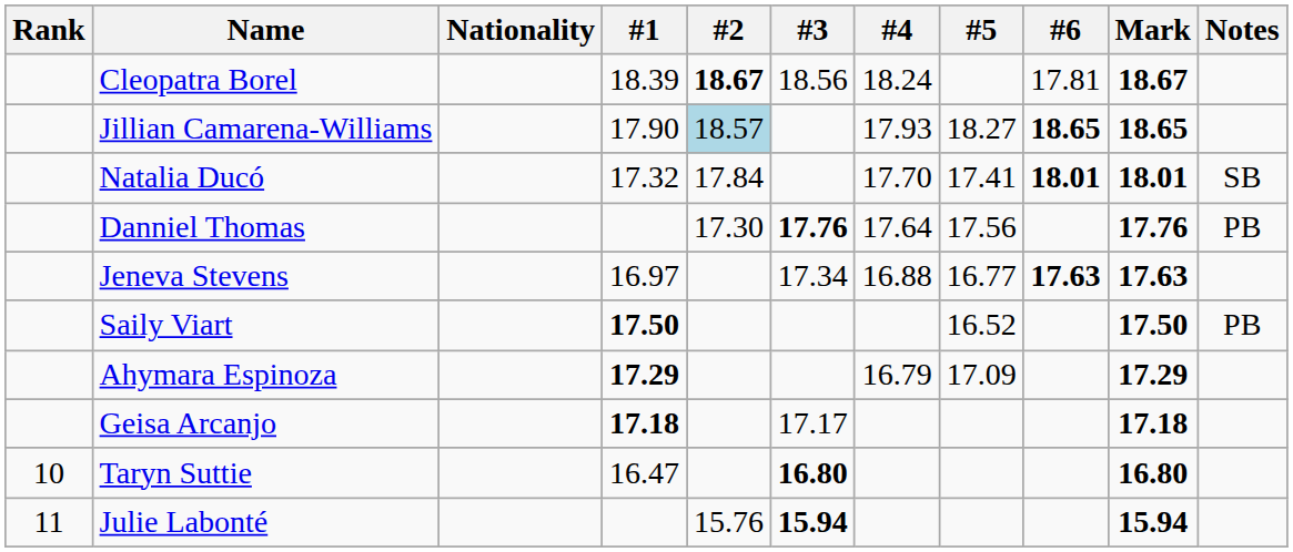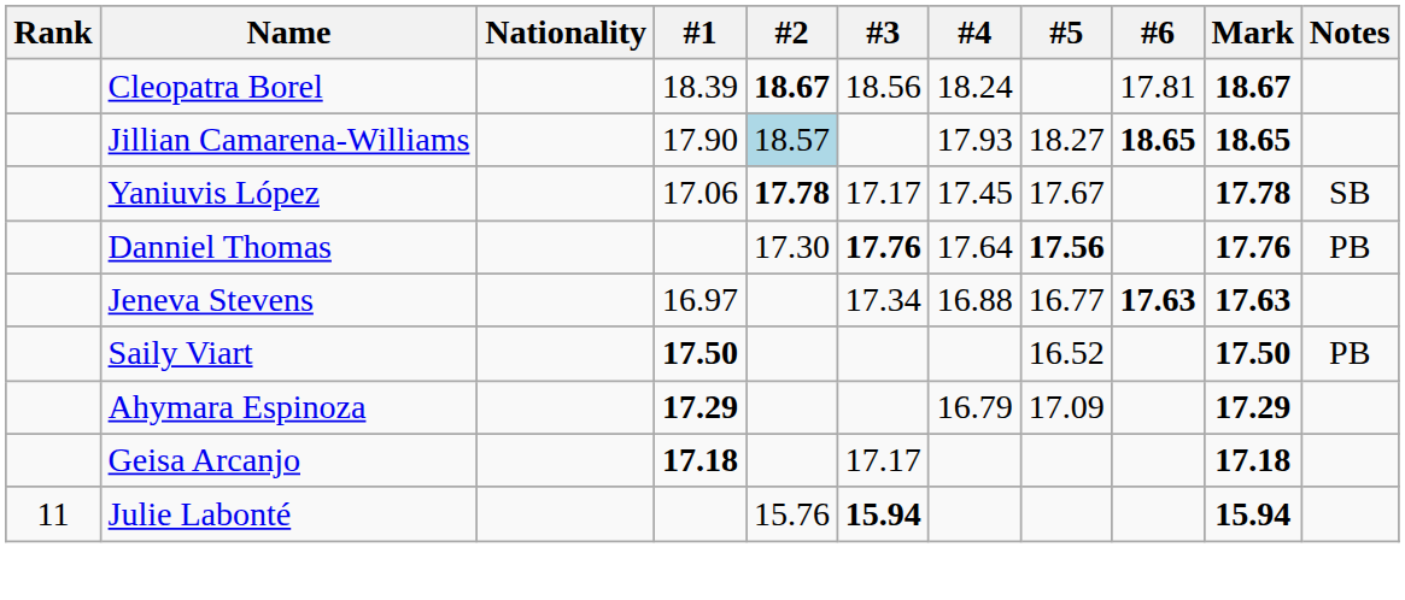 <table class="wikitable sortable" style="text-align:center">
 <tr>
 <th>Rank</th>
 <th>Name</th>
 <th>Nationality</th>
 <th>#1</th>
 <th>#2</th>
 <th>#3</th>
 <th>#4</th>
 <th>#5</th>
 <th>#6</th>
 <th>Mark</th>
 <th>Notes</th>
 </tr>
 <tr>
 <td></td>
 <td align=left><a href='#'>Cleopatra Borel</a></td>
 <td align=left></td>
 <td>18.39</td>
 <td><strong>18.67</strong></td>
 <td>18.56</td>
 <td>18.24</td>
 <td></td>
 <td>17.81</td>
 <td><strong>18.67</strong></td>
 <td></td>
 </tr>
 <tr>
 <td></td>
 <td align=left><a href='#'>Jillian Camarena-Williams</a></td>
 <td align=left></td>
 <td>17.90</td>
 <td style="background: lightblue;">18.57</td>
 <td></td>
 <td>17.93</td>
 <td>18.27</td>
 <td><strong>18.65</strong></td>
 <td><strong>18.65</strong></td>
 <td></td>
 </tr>
 <tr>
 <td></td>
-<td align=left><a href='#'>Natalia Ducó</a></td>
+<td align=left><a href='#'>Yaniuvis López</a></td>
 <td align=left></td>
-<td>17.32</td>
-<td>17.84</td>
+<td>17.06</td>
+<td><strong>17.78</strong></td>
+<td>17.17</td>
+<td>17.45</td>
+<td>17.67</td>
 <td></td>
-<td>17.70</td>
-<td>17.41</td>
-<td><strong>18.01</strong></td>
-<td><strong>18.01</strong></td>
+<td><strong>17.78</strong></td>
 <td>SB</td>
 </tr>
 <tr>
 <td></td>
 <td align=left><a href='#'>Danniel Thomas</a></td>
 <td align=left></td>
 <td></td>
 <td>17.30</td>
 <td><strong>17.76</strong></td>
 <td>17.64</td>
-<td>17.56</td>
+<td><strong>17.56</strong></td>
 <td></td>
 <td><strong>17.76</strong></td>
 <td>PB</td>
 </tr>
 <tr>
 <td></td>
 <td align=left><a href='#'>Jeneva Stevens</a></td>
 <td align=left></td>
 <td>16.97</td>
 <td></td>
 <td>17.34</td>
 <td>16.88</td>
 <td>16.77</td>
 <td><strong>17.63</strong></td>
 <td><strong>17.63</strong></td>
 <td></td>
 </tr>
 <tr>
 <td></td>
 <td align=left><a href='#'>Saily Viart</a></td>
 <td align=left></td>
 <td><strong>17.50</strong></td>
 <td></td>
 <td></td>
 <td></td>
 <td>16.52</td>
 <td></td>
 <td><strong>17.50</strong></td>
 <td>PB</td>
 </tr>
 <tr>
 <td></td>
 <td align=left><a href='#'>Ahymara Espinoza</a></td>
 <td align=left></td>
 <td><strong>17.29</strong></td>
 <td></td>
 <td></td>
 <td>16.79</td>
 <td>17.09</td>
 <td></td>
 <td><strong>17.29</strong></td>
 <td></td>
 </tr>
 <tr>
 <td></td>
 <td align=left><a href='#'>Geisa Arcanjo</a></td>
 <td align=left></td>
 <td><strong>17.18</strong></td>
 <td></td>
 <td>17.17</td>
 <td></td>
 <td></td>
 <td></td>
 <td><strong>17.18</strong></td>
 <td></td>
 </tr>
 <tr>
-<td>10</td>
-<td align=left><a href='#'>Taryn Suttie</a></td>
-<td align=left></td>
-<td>16.47</td>
-<td></td>
-<td><strong>16.80</strong></td>
-<td></td>
-<td></td>
-<td></td>
-<td><strong>16.80</strong></td>
-<td></td>
-</tr>
-<tr>
 <td>11</td>
 <td align=left><a href='#'>Julie Labonté</a></td>
 <td align=left></td>
 <td></td>
 <td>15.76</td>
 <td><strong>15.94</strong></td>
 <td></td>
 <td></td>
 <td></td>
 <td><strong>15.94</strong></td>
 <td></td>
 </tr>
 </table>
